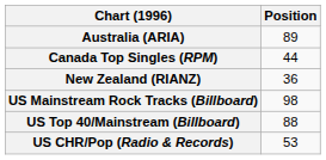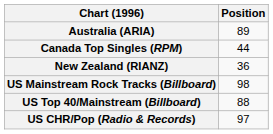 <table class="wikitable sortable plainrowheaders" style="text-align:center">
 <tr>
 <th>Chart (1996)</th>
 <th>Position</th>
 </tr>
 <tr>
 <th scope="row">Australia (ARIA)</th>
 <td>89</td>
 </tr>
 <tr>
 <th scope="row">Canada Top Singles (<em>RPM</em>)</th>
 <td>44</td>
 </tr>
 <tr>
 <th scope="row">New Zealand (RIANZ)</th>
 <td>36</td>
 </tr>
 <tr>
 <th scope="row">US Mainstream Rock Tracks (<em>Billboard</em>)</th>
 <td>98</td>
 </tr>
 <tr>
 <th scope="row">US Top 40/Mainstream (<em>Billboard</em>)</th>
 <td>88</td>
 </tr>
 <tr>
 <th scope="row">US CHR/Pop (<em>Radio & Records</em>)</th>
-<td>53</td>
+<td>97</td>
 </tr>
 </table>
